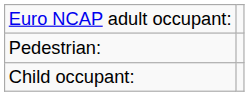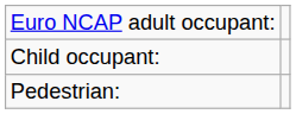 <table class="wikitable">
 <tr>
 <td><a href='#'>Euro NCAP</a> adult occupant:</td>
 <td></td>
 </tr>
 <tr>
+<td>Child occupant:</td>
+<td></td>
+</tr>
+<tr>
 <td>Pedestrian:</td>
 <td></td>
 </tr>
-<tr>
-<td>Child occupant:</td>
-<td></td>
-</tr>
 </table>
